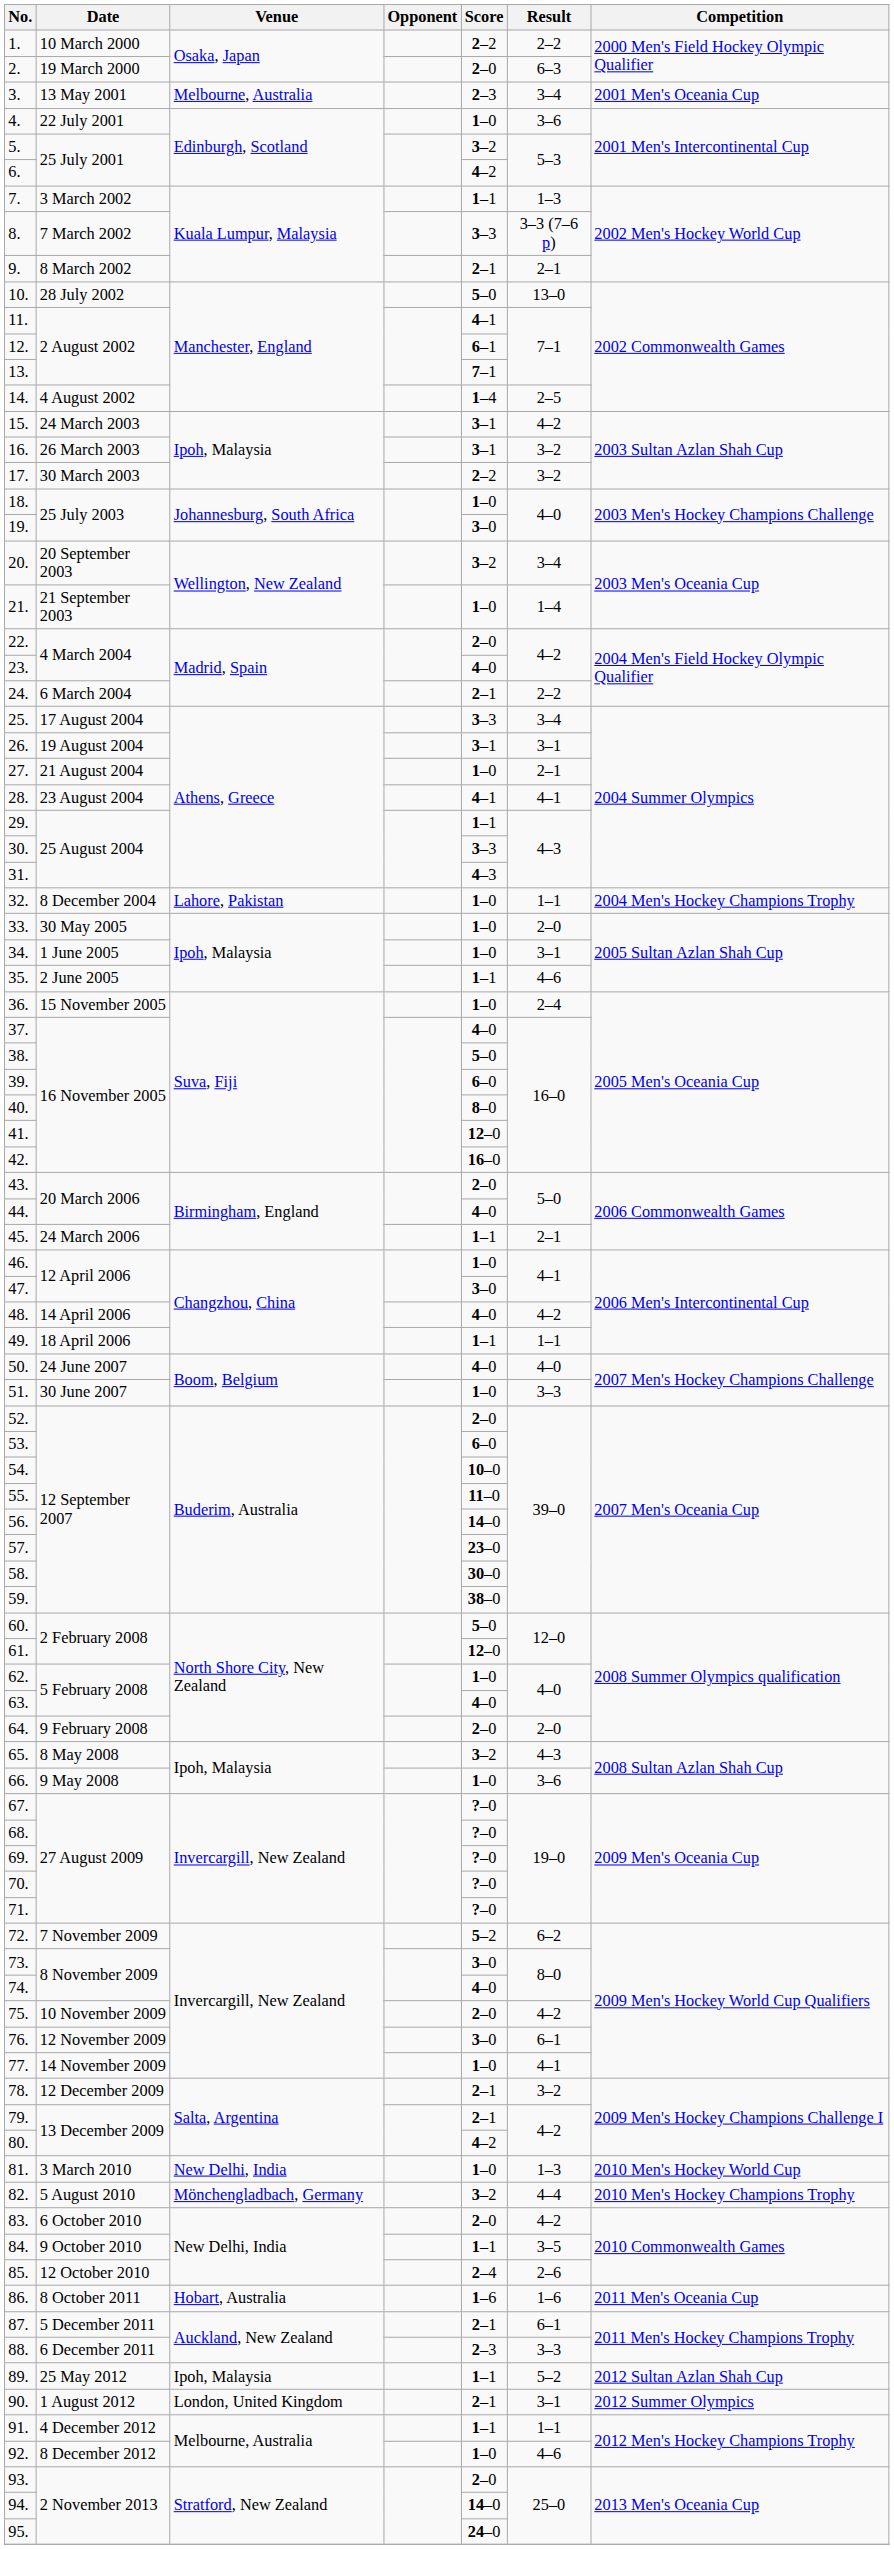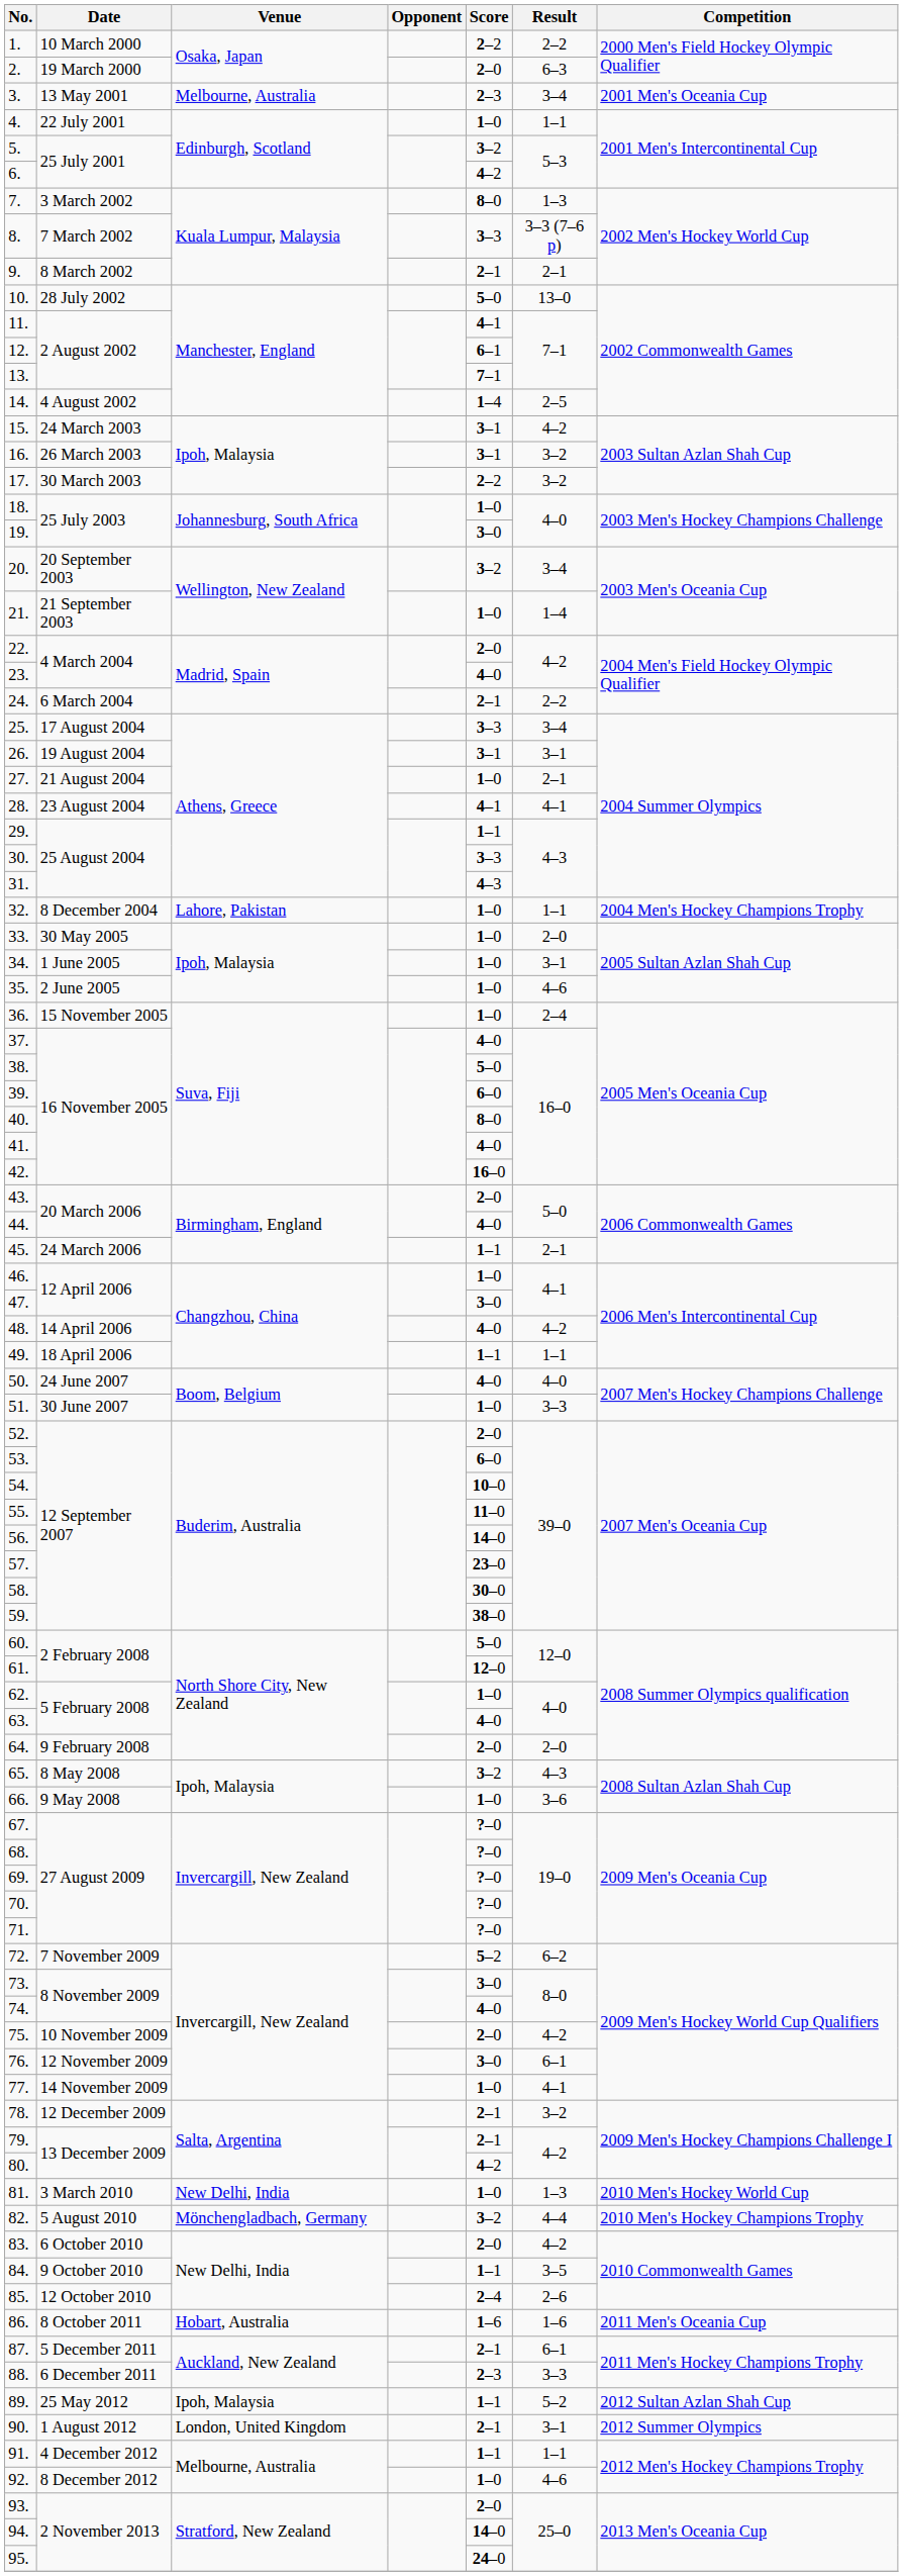 <table class="wikitable">
 <tr>
 <th>No.</th>
 <th>Date</th>
 <th>Venue</th>
 <th>Opponent</th>
 <th>Score</th>
 <th>Result</th>
 <th>Competition</th>
 </tr>
 <tr>
 <td>1.</td>
 <td>10 March 2000</td>
 <td rowspan=2><a href='#'>Osaka</a>, <a href='#'>Japan</a></td>
 <td></td>
 <td align=center><strong>2</strong>–2</td>
 <td align=center>2–2</td>
 <td rowspan=2><a href='#'>2000 Men's Field Hockey Olympic Qualifier</a></td>
 </tr>
 <tr>
 <td>2.</td>
 <td>19 March 2000</td>
 <td></td>
 <td align=center><strong>2</strong>–0</td>
 <td align=center>6–3</td>
 </tr>
 <tr>
 <td>3.</td>
 <td>13 May 2001</td>
 <td><a href='#'>Melbourne</a>, <a href='#'>Australia</a></td>
 <td></td>
 <td align=center><strong>2</strong>–3</td>
 <td align=center>3–4</td>
 <td><a href='#'>2001 Men's Oceania Cup</a></td>
 </tr>
 <tr>
 <td>4.</td>
 <td>22 July 2001</td>
 <td rowspan=3><a href='#'>Edinburgh</a>, <a href='#'>Scotland</a></td>
 <td></td>
 <td align=center><strong>1</strong>–0</td>
-<td align=center>3–6</td>
+<td align=center>1–1</td>
 <td rowspan=3><a href='#'>2001 Men's Intercontinental Cup</a></td>
 </tr>
 <tr>
 <td>5.</td>
 <td rowspan=2>25 July 2001</td>
 <td rowspan=2></td>
 <td align=center><strong>3</strong>–2</td>
 <td rowspan=2 align=center>5–3</td>
 </tr>
 <tr>
 <td>6.</td>
 <td align=center><strong>4</strong>–2</td>
 </tr>
 <tr>
 <td>7.</td>
 <td>3 March 2002</td>
 <td rowspan=3><a href='#'>Kuala Lumpur</a>, <a href='#'>Malaysia</a></td>
 <td></td>
-<td align=center><strong>1</strong>–1</td>
+<td align=center><strong>8</strong>–0</td>
 <td align=center>1–3</td>
 <td rowspan=3><a href='#'>2002 Men's Hockey World Cup</a></td>
 </tr>
 <tr>
 <td>8.</td>
 <td>7 March 2002</td>
 <td></td>
 <td align=center><strong>3</strong>–3</td>
 <td align=center>3–3  (7–6 <a href='#'>p</a>)</td>
 </tr>
 <tr>
 <td>9.</td>
 <td>8 March 2002</td>
 <td></td>
 <td align=center><strong>2</strong>–1</td>
 <td align=center>2–1</td>
 </tr>
 <tr>
 <td>10.</td>
 <td>28 July 2002</td>
 <td rowspan=5><a href='#'>Manchester</a>, <a href='#'>England</a></td>
 <td></td>
 <td align=center><strong>5</strong>–0</td>
 <td align=center>13–0</td>
 <td rowspan=5><a href='#'>2002 Commonwealth Games</a></td>
 </tr>
 <tr>
 <td>11.</td>
 <td rowspan=3>2 August 2002</td>
 <td rowspan=3></td>
 <td align=center><strong>4</strong>–1</td>
 <td rowspan=3 align=center>7–1</td>
 </tr>
 <tr>
 <td>12.</td>
 <td align=center><strong>6</strong>–1</td>
 </tr>
 <tr>
 <td>13.</td>
 <td align=center><strong>7</strong>–1</td>
 </tr>
 <tr>
 <td>14.</td>
 <td>4 August 2002</td>
 <td></td>
 <td align=center><strong>1</strong>–4</td>
 <td align=center>2–5</td>
 </tr>
 <tr>
 <td>15.</td>
 <td>24 March 2003</td>
 <td rowspan=3><a href='#'>Ipoh</a>, Malaysia</td>
 <td></td>
 <td align=center><strong>3</strong>–1</td>
 <td align=center>4–2</td>
 <td rowspan=3><a href='#'>2003 Sultan Azlan Shah Cup</a></td>
 </tr>
 <tr>
 <td>16.</td>
 <td>26 March 2003</td>
 <td></td>
 <td align=center><strong>3</strong>–1</td>
 <td align=center>3–2</td>
 </tr>
 <tr>
 <td>17.</td>
 <td>30 March 2003</td>
 <td></td>
 <td align=center><strong>2</strong>–2</td>
 <td align=center>3–2</td>
 </tr>
 <tr>
 <td>18.</td>
 <td rowspan=2>25 July 2003</td>
 <td rowspan=2><a href='#'>Johannesburg</a>, <a href='#'>South Africa</a></td>
 <td rowspan=2></td>
 <td align=center><strong>1</strong>–0</td>
 <td rowspan=2 align=center>4–0</td>
 <td rowspan=2><a href='#'>2003 Men's Hockey Champions Challenge</a></td>
 </tr>
 <tr>
 <td>19.</td>
 <td align=center><strong>3</strong>–0</td>
 </tr>
 <tr>
 <td>20.</td>
 <td>20 September 2003</td>
 <td rowspan=2><a href='#'>Wellington</a>, <a href='#'>New Zealand</a></td>
 <td></td>
 <td align=center><strong>3</strong>–2</td>
 <td align=center>3–4</td>
 <td rowspan=2><a href='#'>2003 Men's Oceania Cup</a></td>
 </tr>
 <tr>
 <td>21.</td>
 <td>21 September 2003</td>
 <td></td>
 <td align=center><strong>1</strong>–0</td>
 <td align=center>1–4</td>
 </tr>
 <tr>
 <td>22.</td>
 <td rowspan=2>4 March 2004</td>
 <td rowspan=3><a href='#'>Madrid</a>, <a href='#'>Spain</a></td>
 <td rowspan=2></td>
 <td align=center><strong>2</strong>–0</td>
 <td rowspan=2 align=center>4–2</td>
 <td rowspan=3><a href='#'>2004 Men's Field Hockey Olympic Qualifier</a></td>
 </tr>
 <tr>
 <td>23.</td>
 <td align=center><strong>4</strong>–0</td>
 </tr>
 <tr>
 <td>24.</td>
 <td>6 March 2004</td>
 <td></td>
 <td align=center><strong>2</strong>–1</td>
 <td align=center>2–2</td>
 </tr>
 <tr>
 <td>25.</td>
 <td>17 August 2004</td>
 <td rowspan=7><a href='#'>Athens</a>, <a href='#'>Greece</a></td>
 <td></td>
 <td align=center><strong>3</strong>–3</td>
 <td align=center>3–4</td>
 <td rowspan=7><a href='#'>2004 Summer Olympics</a></td>
 </tr>
 <tr>
 <td>26.</td>
 <td>19 August 2004</td>
 <td></td>
 <td align=center><strong>3</strong>–1</td>
 <td align=center>3–1</td>
 </tr>
 <tr>
 <td>27.</td>
 <td>21 August 2004</td>
 <td></td>
 <td align=center><strong>1</strong>–0</td>
 <td align=center>2–1</td>
 </tr>
 <tr>
 <td>28.</td>
 <td>23 August 2004</td>
 <td></td>
 <td align=center><strong>4</strong>–1</td>
 <td align=center>4–1</td>
 </tr>
 <tr>
 <td>29.</td>
 <td rowspan=3>25 August 2004</td>
 <td rowspan=3></td>
 <td align=center><strong>1</strong>–1</td>
 <td rowspan=3 align=center>4–3</td>
 </tr>
 <tr>
 <td>30.</td>
 <td align=center><strong>3</strong>–3</td>
 </tr>
 <tr>
 <td>31.</td>
 <td align=center><strong>4</strong>–3</td>
 </tr>
 <tr>
 <td>32.</td>
 <td>8 December 2004</td>
 <td><a href='#'>Lahore</a>, <a href='#'>Pakistan</a></td>
 <td></td>
 <td align=center><strong>1</strong>–0</td>
 <td align=center>1–1</td>
 <td><a href='#'>2004 Men's Hockey Champions Trophy</a></td>
 </tr>
 <tr>
 <td>33.</td>
 <td>30 May 2005</td>
 <td rowspan=3><a href='#'>Ipoh</a>, Malaysia</td>
 <td></td>
 <td align=center><strong>1</strong>–0</td>
 <td align=center>2–0</td>
 <td rowspan=3><a href='#'>2005 Sultan Azlan Shah Cup</a></td>
 </tr>
 <tr>
 <td>34.</td>
 <td>1 June 2005</td>
 <td></td>
 <td align=center><strong>1</strong>–0</td>
 <td align=center>3–1</td>
 </tr>
 <tr>
 <td>35.</td>
 <td>2 June 2005</td>
 <td></td>
-<td align=center><strong>1</strong>–1</td>
+<td align=center><strong>1</strong>–0</td>
 <td align=center>4–6</td>
 </tr>
 <tr>
 <td>36.</td>
 <td>15 November 2005</td>
 <td rowspan=7><a href='#'>Suva</a>, <a href='#'>Fiji</a></td>
 <td></td>
 <td align=center><strong>1</strong>–0</td>
 <td align=center>2–4</td>
 <td rowspan=7><a href='#'>2005 Men's Oceania Cup</a></td>
 </tr>
 <tr>
 <td>37.</td>
 <td rowspan=6>16 November 2005</td>
 <td rowspan=6></td>
 <td align=center><strong>4</strong>–0</td>
 <td rowspan=6 align=center>16–0</td>
 </tr>
 <tr>
 <td>38.</td>
 <td align=center><strong>5</strong>–0</td>
 </tr>
 <tr>
 <td>39.</td>
 <td align=center><strong>6</strong>–0</td>
 </tr>
 <tr>
 <td>40.</td>
 <td align=center><strong>8</strong>–0</td>
 </tr>
 <tr>
 <td>41.</td>
-<td align=center><strong>12</strong>–0</td>
+<td align=center><strong>4</strong>–0</td>
 </tr>
 <tr>
 <td>42.</td>
 <td align=center><strong>16</strong>–0</td>
 </tr>
 <tr>
 <td>43.</td>
 <td rowspan=2>20 March 2006</td>
 <td rowspan=3><a href='#'>Birmingham</a>, England</td>
 <td rowspan=2></td>
 <td align=center><strong>2</strong>–0</td>
 <td rowspan=2 align=center>5–0</td>
 <td rowspan=3><a href='#'>2006 Commonwealth Games</a></td>
 </tr>
 <tr>
 <td>44.</td>
 <td align=center><strong>4</strong>–0</td>
 </tr>
 <tr>
 <td>45.</td>
 <td>24 March 2006</td>
 <td></td>
 <td align=center><strong>1</strong>–1</td>
 <td align=center>2–1 </td>
 </tr>
 <tr>
 <td>46.</td>
 <td rowspan=2>12 April 2006</td>
 <td rowspan=4><a href='#'>Changzhou</a>, <a href='#'>China</a></td>
 <td rowspan=2></td>
 <td align=center><strong>1</strong>–0</td>
 <td rowspan=2 align=center>4–1</td>
 <td rowspan=4><a href='#'>2006 Men's Intercontinental Cup</a></td>
 </tr>
 <tr>
 <td>47.</td>
 <td align=center><strong>3</strong>–0</td>
 </tr>
 <tr>
 <td>48.</td>
 <td>14 April 2006</td>
 <td></td>
 <td align=center><strong>4</strong>–0</td>
 <td align=center>4–2</td>
 </tr>
 <tr>
 <td>49.</td>
 <td>18 April 2006</td>
 <td></td>
 <td align=center><strong>1</strong>–1</td>
 <td align=center>1–1</td>
 </tr>
 <tr>
 <td>50.</td>
 <td>24 June 2007</td>
 <td rowspan=2><a href='#'>Boom</a>, <a href='#'>Belgium</a></td>
 <td></td>
 <td align=center><strong>4</strong>–0</td>
 <td align=center>4–0</td>
 <td rowspan=2><a href='#'>2007 Men's Hockey Champions Challenge</a></td>
 </tr>
 <tr>
 <td>51.</td>
 <td>30 June 2007</td>
 <td></td>
 <td align=center><strong>1</strong>–0</td>
 <td align=center>3–3</td>
 </tr>
 <tr>
 <td>52.</td>
 <td rowspan=8>12 September 2007</td>
 <td rowspan=8><a href='#'>Buderim</a>, Australia</td>
 <td rowspan=8></td>
 <td align=center><strong>2</strong>–0</td>
 <td rowspan=8 align=center>39–0</td>
 <td rowspan=8><a href='#'>2007 Men's Oceania Cup</a></td>
 </tr>
 <tr>
 <td>53.</td>
 <td align=center><strong>6</strong>–0</td>
 </tr>
 <tr>
 <td>54.</td>
 <td align=center><strong>10</strong>–0</td>
 </tr>
 <tr>
 <td>55.</td>
 <td align=center><strong>11</strong>–0</td>
 </tr>
 <tr>
 <td>56.</td>
 <td align=center><strong>14</strong>–0</td>
 </tr>
 <tr>
 <td>57.</td>
 <td align=center><strong>23</strong>–0</td>
 </tr>
 <tr>
 <td>58.</td>
 <td align=center><strong>30</strong>–0</td>
 </tr>
 <tr>
 <td>59.</td>
 <td align=center><strong>38</strong>–0</td>
 </tr>
 <tr>
 <td>60.</td>
 <td rowspan=2>2 February 2008</td>
 <td rowspan=5><a href='#'>North Shore City</a>, New Zealand</td>
 <td rowspan=2></td>
 <td align=center><strong>5</strong>–0</td>
 <td rowspan=2 align=center>12–0</td>
 <td rowspan=5><a href='#'>2008 Summer Olympics qualification</a></td>
 </tr>
 <tr>
 <td>61.</td>
 <td align=center><strong>12</strong>–0</td>
 </tr>
 <tr>
 <td>62.</td>
 <td rowspan=2>5 February 2008</td>
 <td rowspan=2></td>
 <td align=center><strong>1</strong>–0</td>
 <td rowspan=2 align=center>4–0</td>
 </tr>
 <tr>
 <td>63.</td>
 <td align=center><strong>4</strong>–0</td>
 </tr>
 <tr>
 <td>64.</td>
 <td>9 February 2008</td>
 <td></td>
 <td align=center><strong>2</strong>–0</td>
 <td align=center>2–0</td>
 </tr>
 <tr>
 <td>65.</td>
 <td>8 May 2008</td>
 <td rowspan=2>Ipoh, Malaysia</td>
 <td></td>
 <td align=center><strong>3</strong>–2</td>
 <td align=center>4–3</td>
 <td rowspan=2><a href='#'>2008 Sultan Azlan Shah Cup</a></td>
 </tr>
 <tr>
 <td>66.</td>
 <td>9 May 2008</td>
 <td></td>
 <td align=center><strong>1</strong>–0</td>
 <td align=center>3–6</td>
 </tr>
 <tr>
 <td>67.</td>
 <td rowspan=5>27 August 2009</td>
 <td rowspan=5><a href='#'>Invercargill</a>, New Zealand</td>
 <td rowspan=5></td>
 <td align=center><strong>?</strong>–0</td>
 <td rowspan=5 align=center>19–0</td>
 <td rowspan=5><a href='#'>2009 Men's Oceania Cup</a></td>
 </tr>
 <tr>
 <td>68.</td>
 <td align=center><strong>?</strong>–0</td>
 </tr>
 <tr>
 <td>69.</td>
 <td align=center><strong>?</strong>–0</td>
 </tr>
 <tr>
 <td>70.</td>
 <td align=center><strong>?</strong>–0</td>
 </tr>
 <tr>
 <td>71.</td>
 <td align=center><strong>?</strong>–0</td>
 </tr>
 <tr>
 <td>72.</td>
 <td>7 November 2009</td>
 <td rowspan=6>Invercargill, New Zealand</td>
 <td></td>
 <td align=center><strong>5</strong>–2</td>
 <td align=center>6–2</td>
 <td rowspan=6><a href='#'>2009 Men's Hockey World Cup Qualifiers</a></td>
 </tr>
 <tr>
 <td>73.</td>
 <td rowspan=2>8 November 2009</td>
 <td rowspan=2></td>
 <td align=center><strong>3</strong>–0</td>
 <td rowspan=2 align=center>8–0</td>
 </tr>
 <tr>
 <td>74.</td>
 <td align=center><strong>4</strong>–0</td>
 </tr>
 <tr>
 <td>75.</td>
 <td>10 November 2009</td>
 <td></td>
 <td align=center><strong>2</strong>–0</td>
 <td align=center>4–2</td>
 </tr>
 <tr>
 <td>76.</td>
 <td>12 November 2009</td>
 <td></td>
 <td align=center><strong>3</strong>–0</td>
 <td align=center>6–1</td>
 </tr>
 <tr>
 <td>77.</td>
 <td>14 November 2009</td>
 <td></td>
 <td align=center><strong>1</strong>–0</td>
 <td align=center>4–1</td>
 </tr>
 <tr>
 <td>78.</td>
 <td>12 December 2009</td>
 <td rowspan=3><a href='#'>Salta</a>, <a href='#'>Argentina</a></td>
 <td></td>
 <td align=center><strong>2</strong>–1</td>
 <td align=center>3–2</td>
 <td rowspan=3><a href='#'>2009 Men's Hockey Champions Challenge I</a></td>
 </tr>
 <tr>
 <td>79.</td>
 <td rowspan=2>13 December 2009</td>
 <td rowspan=2></td>
 <td align=center><strong>2</strong>–1</td>
 <td rowspan=2 align=center>4–2</td>
 </tr>
 <tr>
 <td>80.</td>
 <td align=center><strong>4</strong>–2</td>
 </tr>
 <tr>
 <td>81.</td>
 <td>3 March 2010</td>
 <td><a href='#'>New Delhi</a>, <a href='#'>India</a></td>
 <td></td>
 <td align=center><strong>1</strong>–0</td>
 <td align=center>1–3</td>
 <td><a href='#'>2010 Men's Hockey World Cup</a></td>
 </tr>
 <tr>
 <td>82.</td>
 <td>5 August 2010</td>
 <td><a href='#'>Mönchengladbach</a>, <a href='#'>Germany</a></td>
 <td></td>
 <td align=center><strong>3</strong>–2</td>
 <td align=center>4–4</td>
 <td><a href='#'>2010 Men's Hockey Champions Trophy</a></td>
 </tr>
 <tr>
 <td>83.</td>
 <td>6 October 2010</td>
 <td rowspan=3>New Delhi, India</td>
 <td></td>
 <td align=center><strong>2</strong>–0</td>
 <td align=center>4–2</td>
 <td rowspan=3><a href='#'>2010 Commonwealth Games</a></td>
 </tr>
 <tr>
 <td>84.</td>
 <td>9 October 2010</td>
 <td></td>
 <td align=center><strong>1</strong>–1</td>
 <td align=center>3–5</td>
 </tr>
 <tr>
 <td>85.</td>
 <td>12 October 2010</td>
 <td></td>
 <td align=center><strong>2</strong>–4</td>
 <td align=center>2–6</td>
 </tr>
 <tr>
 <td>86.</td>
 <td>8 October 2011</td>
 <td><a href='#'>Hobart</a>, Australia</td>
 <td></td>
 <td align=center><strong>1</strong>–6</td>
 <td align=center>1–6</td>
 <td><a href='#'>2011 Men's Oceania Cup</a></td>
 </tr>
 <tr>
 <td>87.</td>
 <td>5 December 2011</td>
 <td rowspan=2><a href='#'>Auckland</a>, New Zealand</td>
 <td></td>
 <td align=center><strong>2</strong>–1</td>
 <td align=center>6–1</td>
 <td rowspan=2><a href='#'>2011 Men's Hockey Champions Trophy</a></td>
 </tr>
 <tr>
 <td>88.</td>
 <td>6 December 2011</td>
 <td></td>
 <td align=center><strong>2</strong>–3</td>
 <td align=center>3–3</td>
 </tr>
 <tr>
 <td>89.</td>
 <td>25 May 2012</td>
 <td>Ipoh, Malaysia</td>
 <td></td>
 <td align=center><strong>1</strong>–1</td>
 <td align=center>5–2</td>
 <td><a href='#'>2012 Sultan Azlan Shah Cup</a></td>
 </tr>
 <tr>
 <td>90.</td>
 <td>1 August 2012</td>
 <td>London, United Kingdom</td>
 <td></td>
 <td align=center><strong>2</strong>–1</td>
 <td align=center>3–1</td>
 <td><a href='#'>2012 Summer Olympics</a></td>
 </tr>
 <tr>
 <td>91.</td>
 <td>4 December 2012</td>
 <td rowspan=2>Melbourne, Australia</td>
 <td></td>
 <td align=center><strong>1</strong>–1</td>
 <td align=center>1–1</td>
 <td rowspan=2><a href='#'>2012 Men's Hockey Champions Trophy</a></td>
 </tr>
 <tr>
 <td>92.</td>
 <td>8 December 2012</td>
 <td></td>
 <td align=center><strong>1</strong>–0</td>
 <td align=center>4–6</td>
 </tr>
 <tr>
 <td>93.</td>
 <td rowspan=3>2 November 2013</td>
 <td rowspan=3><a href='#'>Stratford</a>, New Zealand</td>
 <td rowspan=3></td>
 <td align=center><strong>2</strong>–0</td>
 <td rowspan=3 align=center>25–0</td>
 <td rowspan=3><a href='#'>2013 Men's Oceania Cup</a></td>
 </tr>
 <tr>
 <td>94.</td>
 <td align=center><strong>14</strong>–0</td>
 </tr>
 <tr>
 <td>95.</td>
 <td align=center><strong>24</strong>–0</td>
 </tr>
 <tr>
 </tr>
 </table>
